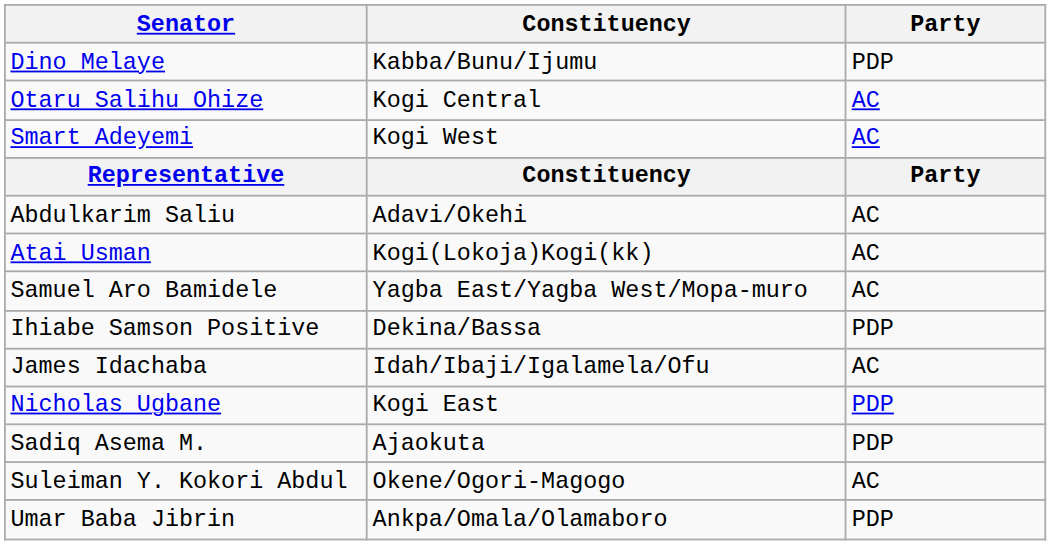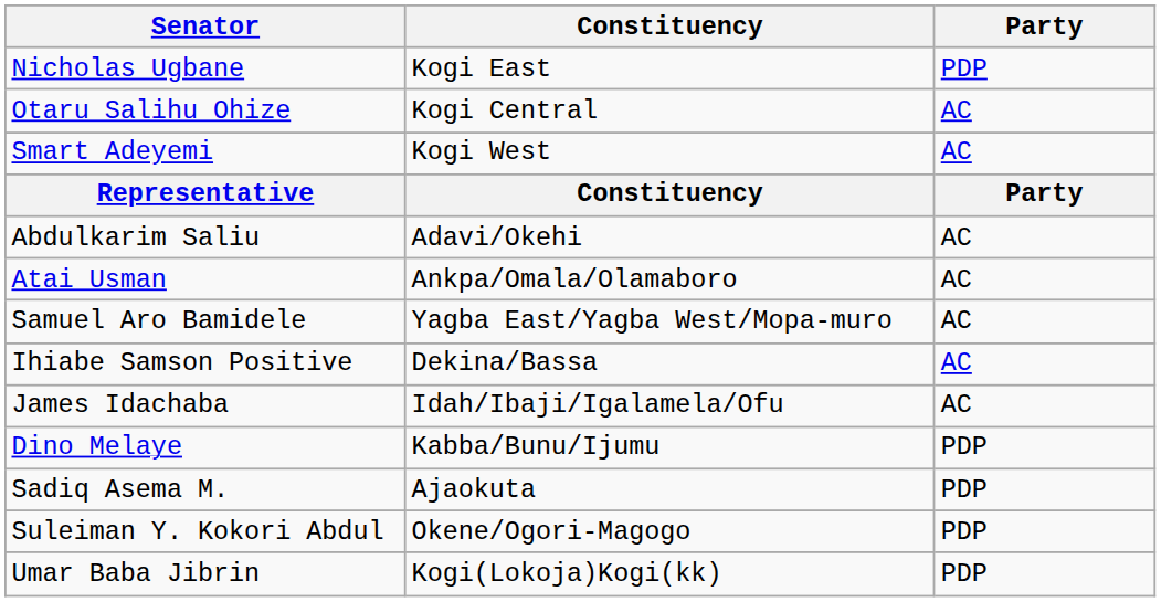 <table class="wikitable">
 <tr>
 <th style="width:15em"><a href='#'>Senator</a></th>
 <th style="width:20em">Constituency</th>
 <th style="width:8em">Party</th>
 </tr>
 <tr>
-<td><a href='#'>Dino Melaye</a></td>
-<td>Kabba/Bunu/Ijumu</td>
-<td>PDP</td>
+<td><a href='#'>Nicholas Ugbane</a></td>
+<td>Kogi East</td>
+<td><a href='#'>PDP</a></td>
 </tr>
 <tr>
 <td><a href='#'>Otaru Salihu Ohize</a></td>
 <td>Kogi Central</td>
 <td><a href='#'>AC</a></td>
 </tr>
 <tr>
 <td><a href='#'>Smart Adeyemi</a></td>
 <td>Kogi West</td>
 <td><a href='#'>AC</a></td>
 </tr>
 <tr>
 <th><a href='#'>Representative</a></th>
 <th>Constituency</th>
 <th>Party</th>
 </tr>
 <tr>
 <td>Abdulkarim Saliu</td>
 <td>Adavi/Okehi</td>
 <td>AC</td>
 </tr>
 <tr>
 <td><a href='#'>Atai Usman</a></td>
-<td>Kogi(Lokoja)Kogi(kk)</td>
+<td>Ankpa/Omala/Olamaboro</td>
 <td>AC</td>
 </tr>
 <tr>
 <td>Samuel Aro Bamidele</td>
 <td>Yagba East/Yagba West/Mopa-muro</td>
 <td>AC</td>
 </tr>
 <tr>
 <td>Ihiabe Samson Positive</td>
 <td>Dekina/Bassa</td>
-<td>PDP</td>
+<td><a href='#'>AC</a></td>
 </tr>
 <tr>
 <td>James Idachaba</td>
 <td>Idah/Ibaji/Igalamela/Ofu</td>
 <td>AC</td>
 </tr>
 <tr>
-<td><a href='#'>Nicholas Ugbane</a></td>
-<td>Kogi East</td>
-<td><a href='#'>PDP</a></td>
+<td><a href='#'>Dino Melaye</a></td>
+<td>Kabba/Bunu/Ijumu</td>
+<td>PDP</td>
 </tr>
 <tr>
 <td>Sadiq Asema M.</td>
 <td>Ajaokuta</td>
 <td>PDP</td>
 </tr>
 <tr>
 <td>Suleiman Y. Kokori Abdul</td>
 <td>Okene/Ogori-Magogo</td>
-<td>AC</td>
+<td>PDP</td>
 </tr>
 <tr>
 <td>Umar Baba Jibrin</td>
-<td>Ankpa/Omala/Olamaboro</td>
+<td>Kogi(Lokoja)Kogi(kk)</td>
 <td>PDP</td>
 </tr>
 </table>
